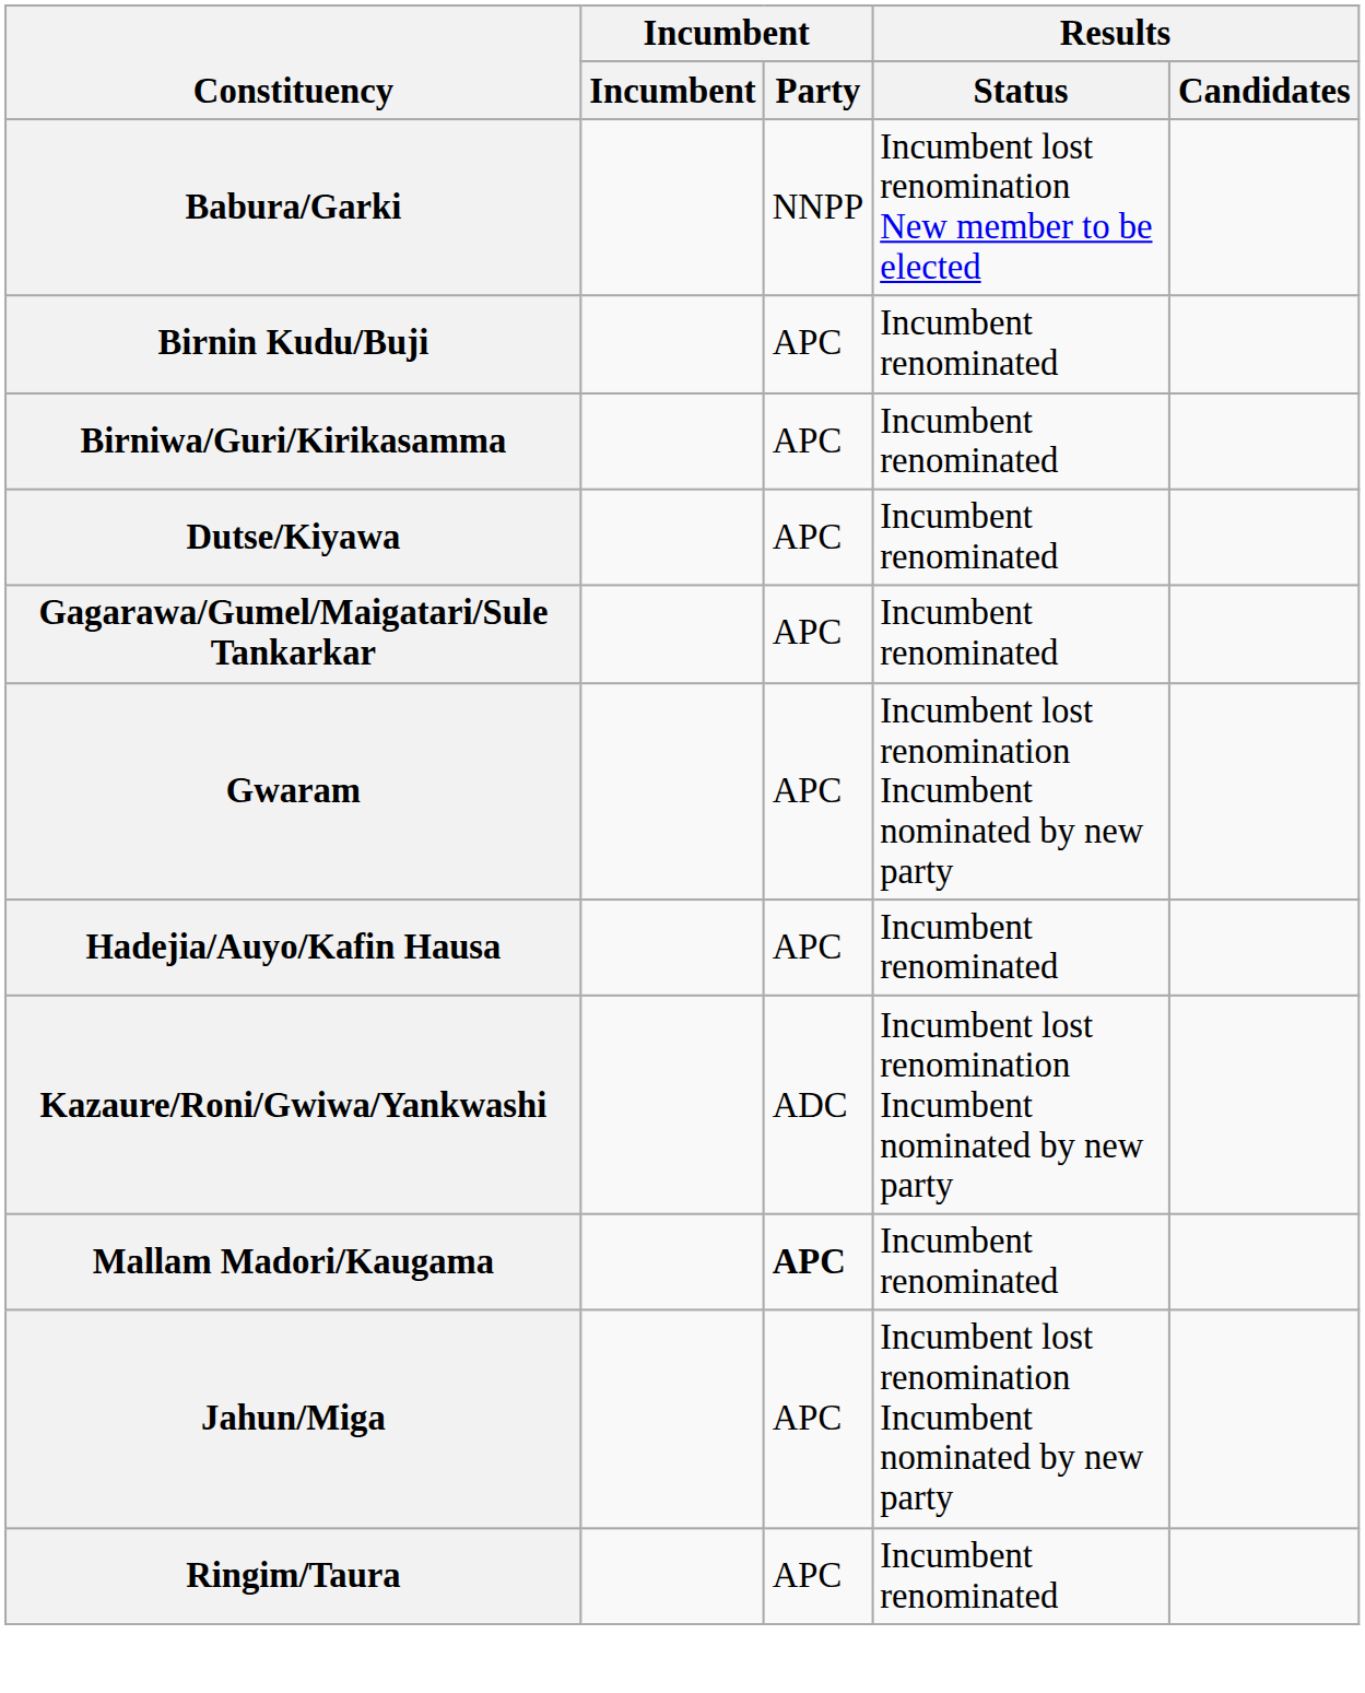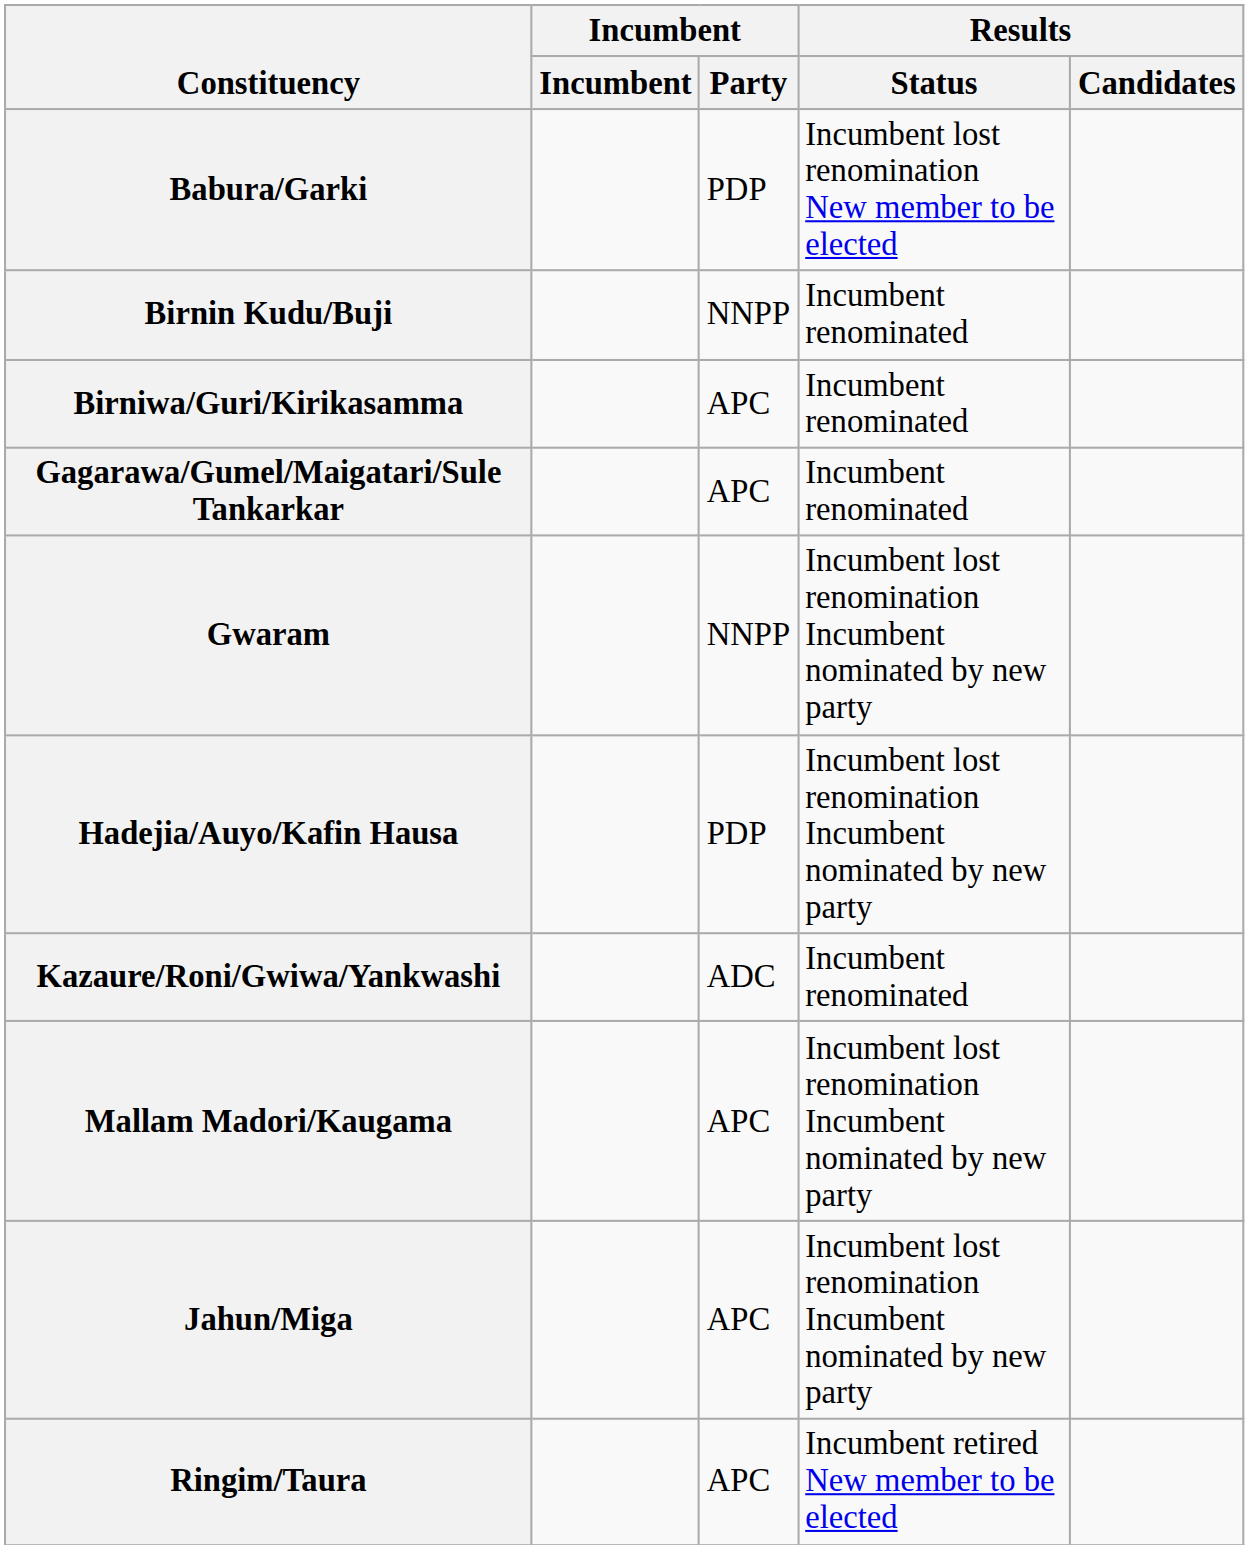 <table class="wikitable sortable">
 <tr valign=bottom>
 <th rowspan=2>Constituency</th>
 <th colspan=2>Incumbent</th>
 <th colspan=2>Results</th>
 </tr>
 <tr valign=bottom>
 <th>Incumbent</th>
 <th>Party</th>
 <th>Status</th>
 <th>Candidates</th>
 </tr>
 <tr>
 <th>Babura/Garki</th>
 <td></td>
-<td>NNPP</td>
+<td>PDP</td>
 <td>Incumbent lost renomination<br><a href='#'>New member to be elected</a></td>
 <td nowrap></td>
 </tr>
 <tr>
 <th>Birnin Kudu/Buji</th>
 <td></td>
-<td>APC</td>
+<td>NNPP</td>
 <td>Incumbent renominated</td>
 <td nowrap></td>
 </tr>
 <tr>
 <th>Birniwa/Guri/Kirikasamma</th>
-<td></td>
-<td>APC</td>
-<td>Incumbent renominated</td>
-<td nowrap></td>
-</tr>
-<tr>
-<th>Dutse/Kiyawa</th>
 <td></td>
 <td>APC</td>
 <td>Incumbent renominated</td>
 <td nowrap></td>
 </tr>
 <tr>
 <th>Gagarawa/Gumel/Maigatari/Sule Tankarkar</th>
 <td></td>
 <td>APC</td>
 <td>Incumbent renominated</td>
 <td nowrap></td>
 </tr>
 <tr>
 <th>Gwaram</th>
 <td></td>
-<td>APC</td>
+<td>NNPP</td>
 <td>Incumbent lost renomination<br>Incumbent nominated by new party</td>
 <td nowrap></td>
 </tr>
 <tr>
 <th>Hadejia/Auyo/Kafin Hausa</th>
 <td></td>
-<td>APC</td>
-<td>Incumbent renominated</td>
+<td>PDP</td>
+<td>Incumbent lost renomination<br>Incumbent nominated by new party</td>
 <td nowrap></td>
 </tr>
 <tr>
 <th>Kazaure/Roni/Gwiwa/Yankwashi</th>
 <td></td>
 <td>ADC</td>
-<td>Incumbent lost renomination<br>Incumbent nominated by new party</td>
+<td>Incumbent renominated</td>
 <td nowrap></td>
 </tr>
 <tr>
 <th>Mallam Madori/Kaugama</th>
 <td></td>
-<td><strong>APC</strong></td>
-<td>Incumbent renominated</td>
+<td>APC</td>
+<td>Incumbent lost renomination<br>Incumbent nominated by new party</td>
 <td nowrap></td>
 </tr>
 <tr>
 <th>Jahun/Miga</th>
 <td></td>
 <td>APC</td>
 <td>Incumbent lost renomination<br>Incumbent nominated by new party</td>
 <td nowrap></td>
 </tr>
 <tr>
 <th>Ringim/Taura</th>
 <td></td>
 <td>APC</td>
-<td>Incumbent renominated</td>
+<td>Incumbent retired<br><a href='#'>New member to be elected</a></td>
 <td nowrap></td>
 </tr>
 </table>
